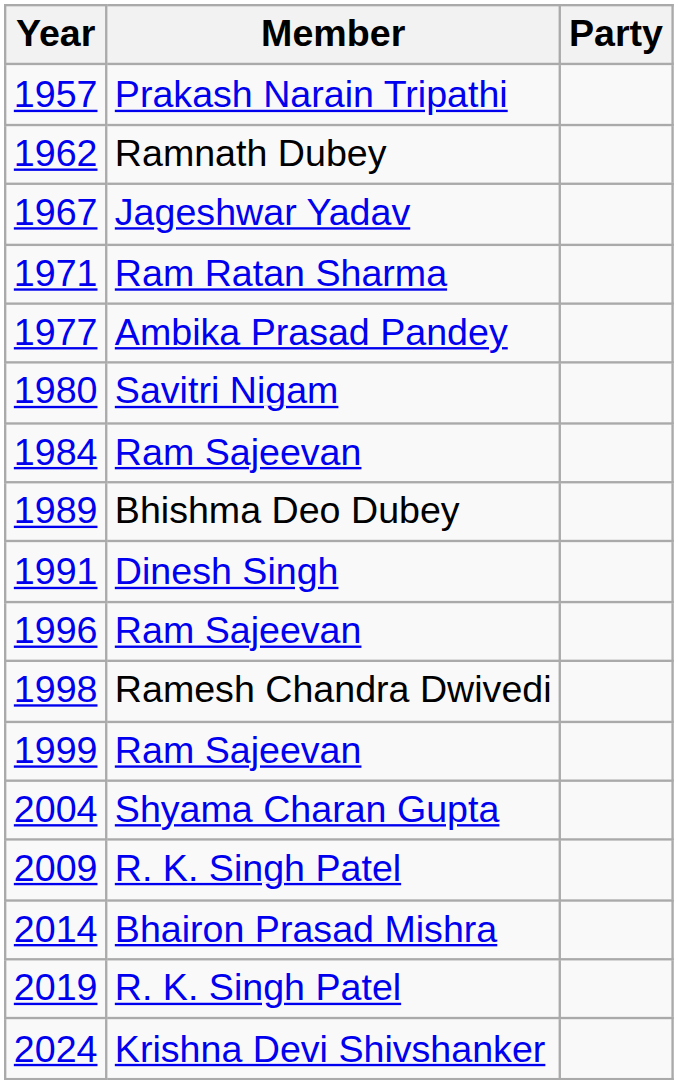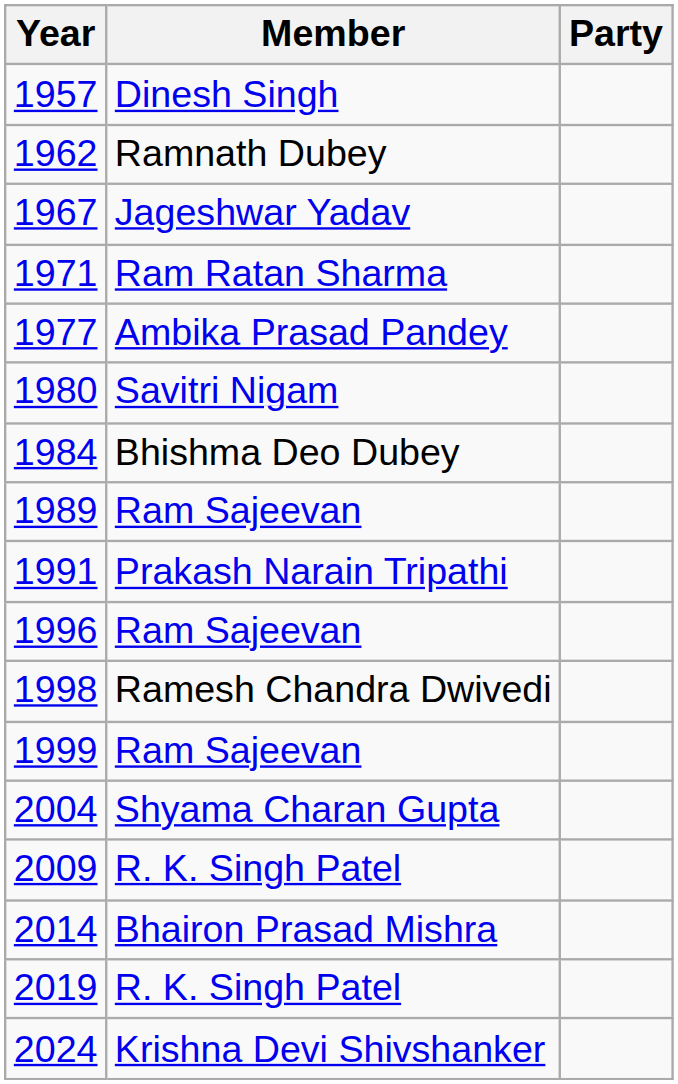 <table class="wikitable sortable">
 <tr>
 <th>Year</th>
 <th>Member</th>
 <th colspan="2">Party</th>
 </tr>
 <tr>
 <td><a href='#'>1957</a></td>
-<td><a href='#'>Prakash Narain Tripathi</a></td>
+<td><a href='#'>Dinesh Singh</a></td>
 <td></td>
 </tr>
 <tr>
 <td><a href='#'>1962</a></td>
 <td>Ramnath Dubey</td>
 </tr>
 <tr>
 <td><a href='#'>1967</a></td>
 <td><a href='#'>Jageshwar Yadav</a></td>
 <td></td>
 </tr>
 <tr>
 <td><a href='#'>1971</a></td>
 <td><a href='#'>Ram Ratan Sharma</a></td>
 <td></td>
 </tr>
 <tr>
 <td><a href='#'>1977</a></td>
 <td><a href='#'>Ambika Prasad Pandey</a></td>
 <td></td>
 </tr>
 <tr>
 <td><a href='#'>1980</a></td>
 <td><a href='#'>Savitri Nigam</a></td>
 <td></td>
 </tr>
 <tr>
 <td><a href='#'>1984</a></td>
+<td>Bhishma Deo Dubey</td>
+<td></td>
+</tr>
+<tr>
+<td><a href='#'>1989</a></td>
 <td><a href='#'>Ram Sajeevan</a></td>
 <td></td>
 </tr>
 <tr>
-<td><a href='#'>1989</a></td>
-<td>Bhishma Deo Dubey</td>
-<td></td>
-</tr>
-<tr>
 <td><a href='#'>1991</a></td>
-<td><a href='#'>Dinesh Singh</a></td>
+<td><a href='#'>Prakash Narain Tripathi</a></td>
 <td></td>
 </tr>
 <tr>
 <td><a href='#'>1996</a></td>
 <td><a href='#'>Ram Sajeevan</a></td>
 <td></td>
 </tr>
 <tr>
 <td><a href='#'>1998</a></td>
 <td>Ramesh Chandra Dwivedi</td>
 <td></td>
 </tr>
 <tr>
 <td><a href='#'>1999</a></td>
 <td><a href='#'>Ram Sajeevan</a></td>
 <td></td>
 </tr>
 <tr>
 <td><a href='#'>2004</a></td>
 <td><a href='#'>Shyama Charan Gupta</a></td>
 <td></td>
 </tr>
 <tr>
 <td><a href='#'>2009</a></td>
 <td><a href='#'>R. K. Singh Patel</a></td>
 </tr>
 <tr>
 <td><a href='#'>2014</a></td>
 <td><a href='#'>Bhairon Prasad Mishra</a></td>
 <td></td>
 </tr>
 <tr>
 <td><a href='#'>2019</a></td>
 <td><a href='#'>R. K. Singh Patel</a></td>
 </tr>
 <tr>
 <td><a href='#'>2024</a></td>
 <td><a href='#'>Krishna Devi Shivshanker</a></td>
 <td></td>
 </tr>
 </table>
